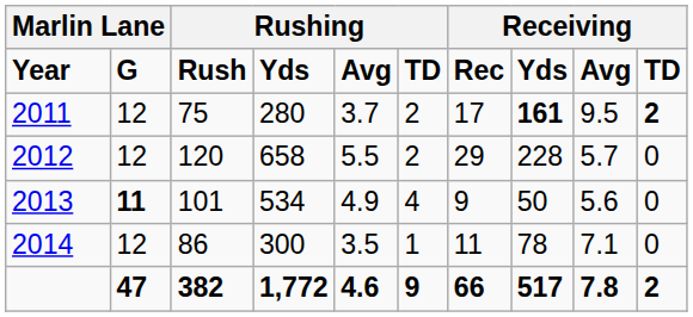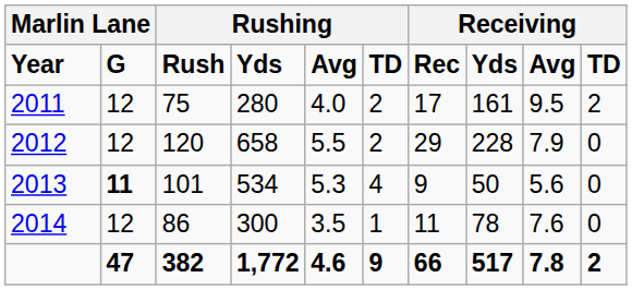 <table class="wikitable">
 <tr>
 <th colspan="2" style="text-align: center;">Marlin Lane</th>
 <th colspan="4" style="text-align: center;">Rushing</th>
 <th colspan="4" style="text-align: center;">Receiving</th>
 </tr>
 <tr>
 <td><strong>Year</strong></td>
 <td><strong>G</strong></td>
 <td><strong>Rush</strong></td>
 <td><strong>Yds</strong></td>
 <td><strong>Avg</strong></td>
 <td><strong>TD</strong></td>
 <td><strong>Rec</strong></td>
 <td><strong>Yds</strong></td>
 <td><strong>Avg</strong></td>
 <td><strong>TD</strong></td>
 </tr>
 <tr>
 <td><a href='#'>2011</a></td>
 <td>12</td>
 <td>75</td>
 <td>280</td>
-<td>3.7</td>
+<td>4.0</td>
 <td>2</td>
 <td>17</td>
-<td><strong>161</strong></td>
+<td>161</td>
 <td>9.5</td>
-<td><strong>2</strong></td>
+<td>2</td>
 </tr>
 <tr>
 <td><a href='#'>2012</a></td>
 <td>12</td>
 <td>120</td>
 <td>658</td>
 <td>5.5</td>
 <td>2</td>
 <td>29</td>
 <td>228</td>
-<td>5.7</td>
+<td>7.9</td>
 <td>0</td>
 </tr>
 <tr>
 <td><a href='#'>2013</a></td>
 <td><strong>11</strong></td>
 <td>101</td>
 <td>534</td>
-<td>4.9</td>
+<td>5.3</td>
 <td>4</td>
 <td>9</td>
 <td>50</td>
 <td>5.6</td>
 <td>0</td>
 </tr>
 <tr>
 <td><a href='#'>2014</a></td>
 <td>12</td>
 <td>86</td>
 <td>300</td>
 <td>3.5</td>
 <td>1</td>
 <td>11</td>
 <td>78</td>
-<td>7.1</td>
+<td>7.6</td>
 <td>0</td>
 </tr>
 <tr>
 <td style="font-weight: bold;"></td>
 <td style="font-weight: bold;">47</td>
 <td style="font-weight: bold;">382</td>
 <td style="font-weight: bold;">1,772</td>
 <td style="font-weight: bold;">4.6</td>
 <td style="font-weight: bold;">9</td>
 <td style="font-weight: bold;">66</td>
 <td style="font-weight: bold;">517</td>
 <td style="font-weight: bold;">7.8</td>
 <td style="font-weight: bold;">2</td>
 </tr>
 </table>
